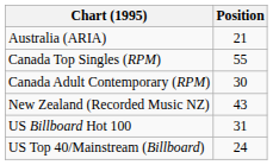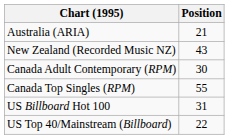 <table class="wikitable sortable">
 <tr>
 <th>Chart (1995)</th>
 <th>Position</th>
 </tr>
 <tr>
 <td>Australia (ARIA)</td>
 <td align="center">21</td>
 </tr>
 <tr>
-<td>Canada Top Singles (<em>RPM</em>)</td>
-<td align="center">55</td>
+<td>New Zealand (Recorded Music NZ)</td>
+<td align="center">43</td>
 </tr>
 <tr>
 <td>Canada Adult Contemporary (<em>RPM</em>)</td>
 <td align="center">30</td>
 </tr>
 <tr>
-<td>New Zealand (Recorded Music NZ)</td>
-<td align="center">43</td>
+<td>Canada Top Singles (<em>RPM</em>)</td>
+<td align="center">55</td>
 </tr>
 <tr>
 <td>US <em>Billboard</em> Hot 100</td>
 <td align="center">31</td>
 </tr>
 <tr>
 <td>US Top 40/Mainstream (<em>Billboard</em>)</td>
-<td align="center">24</td>
+<td align="center">22</td>
 </tr>
 </table>
